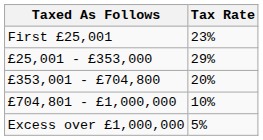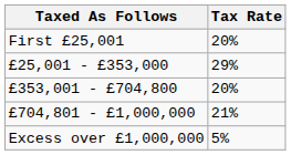 <table class="wikitable">
 <tr>
 <th>Taxed As Follows</th>
 <th>Tax Rate</th>
 </tr>
 <tr>
 <td>First £25,001</td>
-<td>23%</td>
+<td>20%</td>
 </tr>
 <tr>
 <td>£25,001 - £353,000</td>
 <td>29%</td>
 </tr>
 <tr>
 <td>£353,001 - £704,800</td>
 <td>20%</td>
 </tr>
 <tr>
 <td>£704,801 - £1,000,000</td>
-<td>10%</td>
+<td>21%</td>
 </tr>
 <tr>
 <td>Excess over £1,000,000</td>
 <td>5%</td>
 </tr>
 </table>
